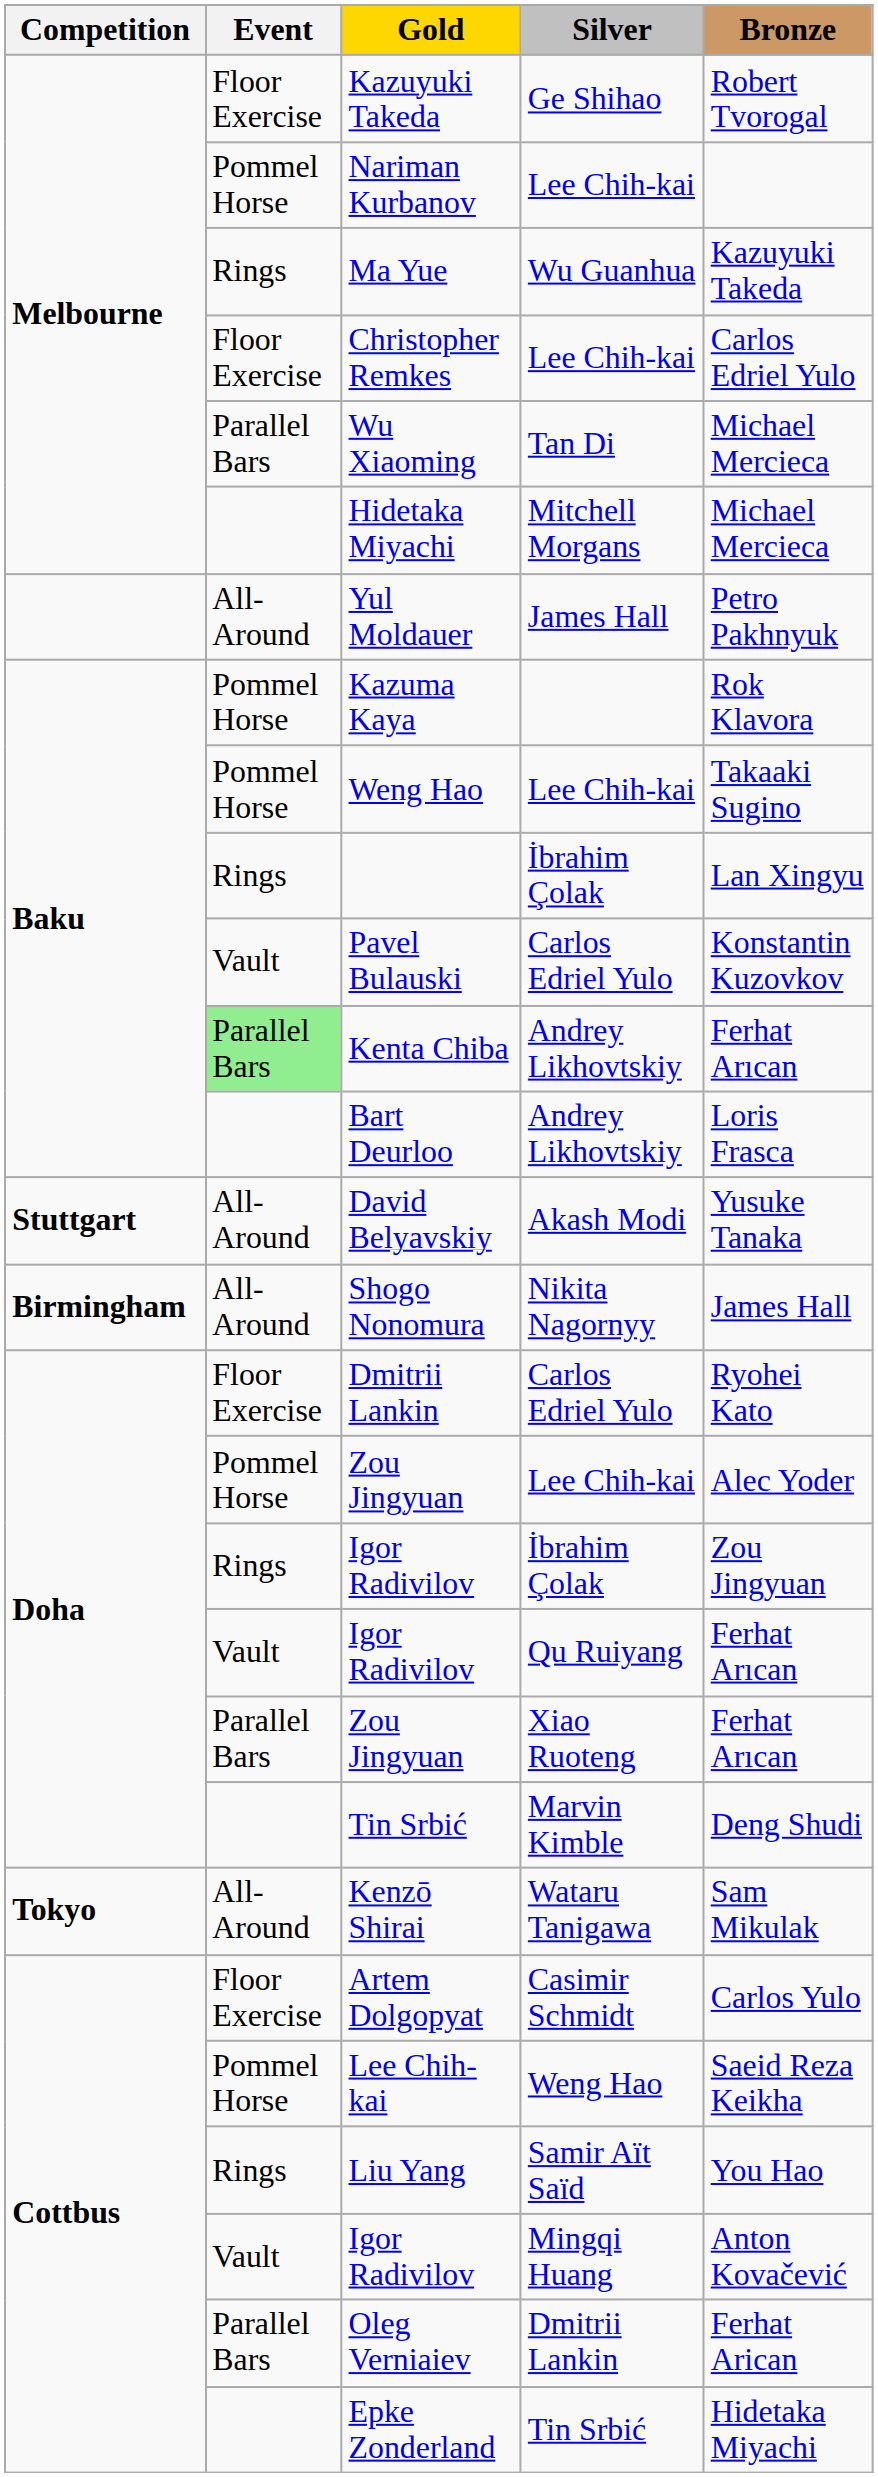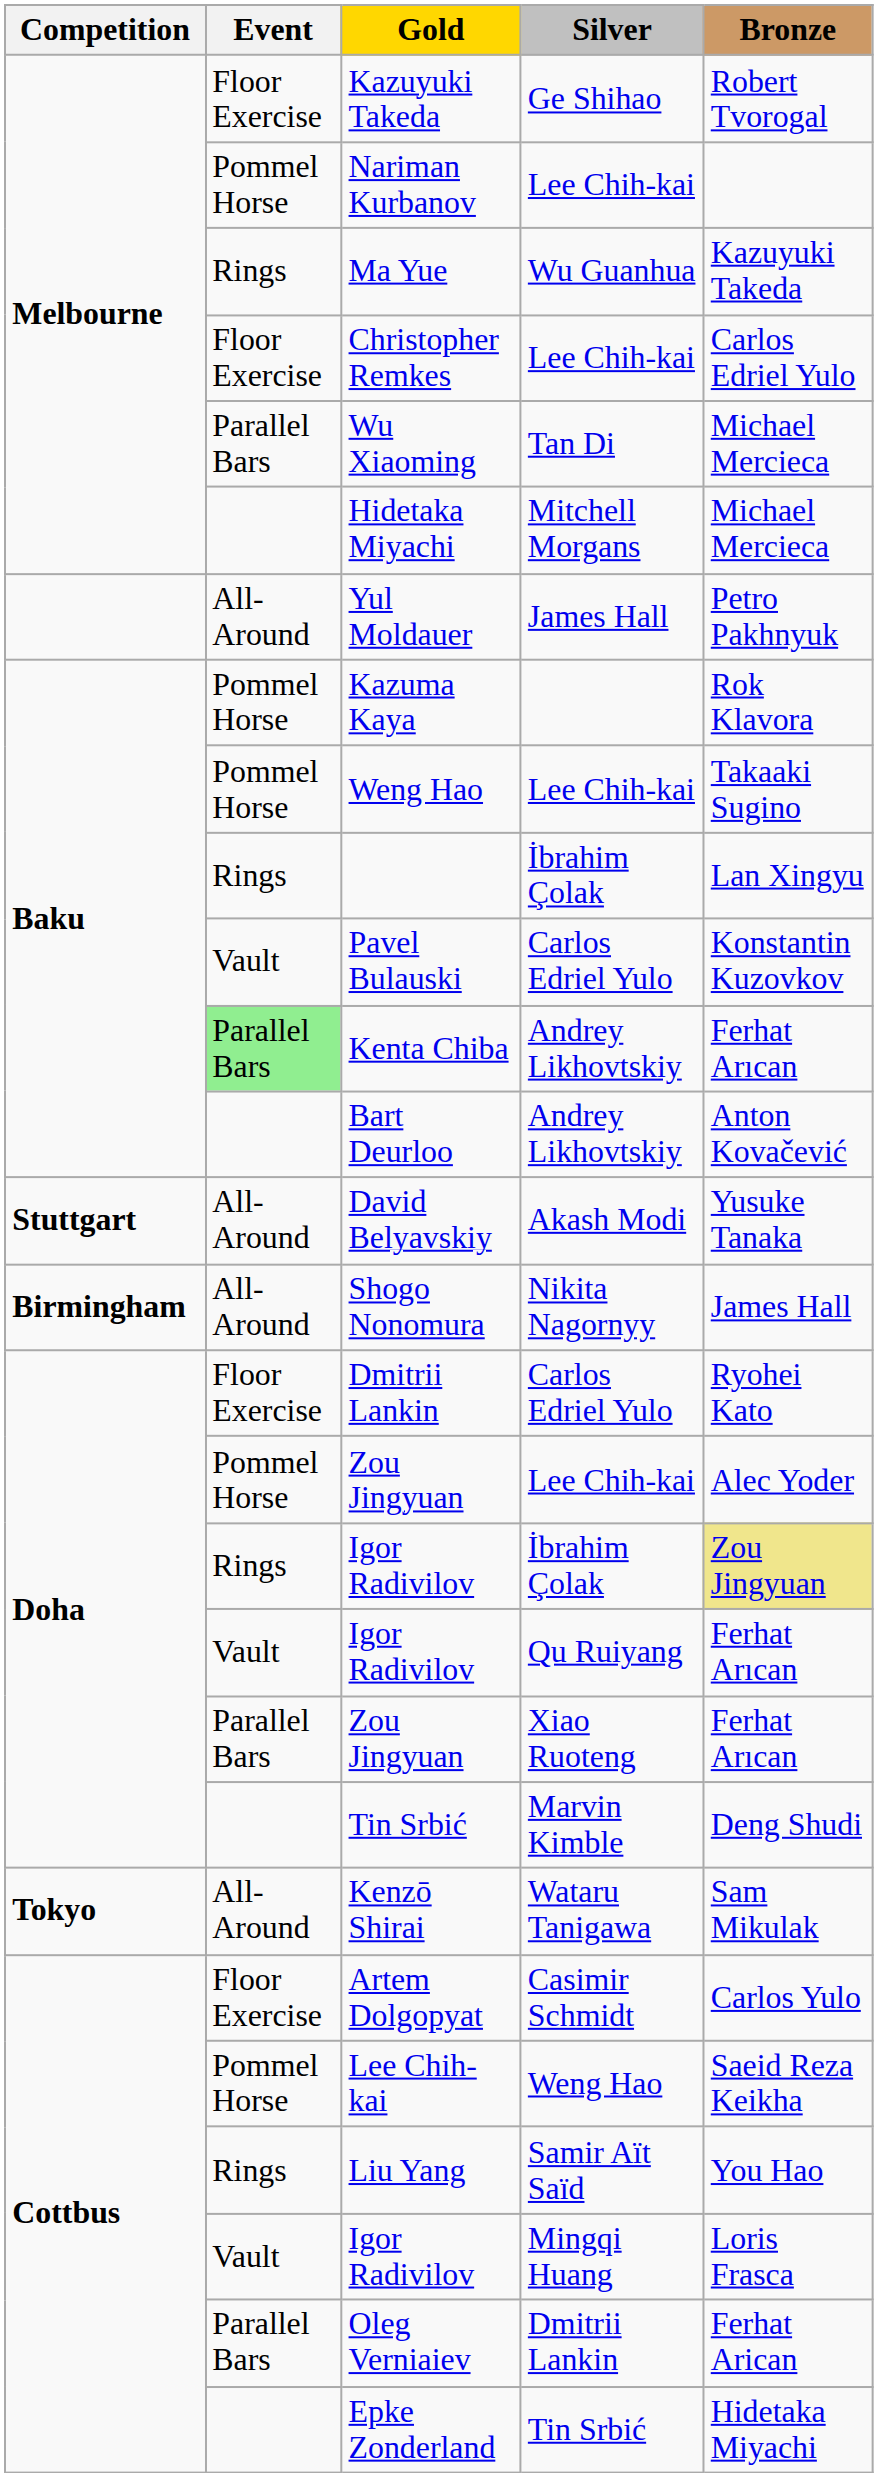 <table class="wikitable" style="width:70%;">
 <tr>
 <th style="text-align:center; width:5%;">Competition</th>
 <th style="text-align:center; width:5%;">Event</th>
 <td style="text-align:center; width:6%; background:gold;"><strong>Gold</strong></td>
 <td style="text-align:center; width:6%; background:silver;"><strong>Silver</strong></td>
 <td style="text-align:center; width:6%; background:#c96;"><strong>Bronze</strong></td>
 </tr>
 <tr>
 <td rowspan="6"><strong>Melbourne</strong></td>
 <td>Floor Exercise</td>
 <td> <a href='#'>Kazuyuki Takeda</a></td>
 <td> <a href='#'>Ge Shihao</a></td>
 <td> <a href='#'>Robert Tvorogal</a></td>
 </tr>
 <tr>
 <td>Pommel Horse</td>
 <td> <a href='#'>Nariman Kurbanov</a></td>
 <td> <a href='#'>Lee Chih-kai</a></td>
 <td></td>
 </tr>
 <tr>
 <td>Rings</td>
 <td> <a href='#'>Ma Yue</a></td>
 <td> <a href='#'>Wu Guanhua</a></td>
 <td> <a href='#'>Kazuyuki Takeda</a></td>
 </tr>
 <tr>
 <td>Floor Exercise</td>
 <td> <a href='#'>Christopher Remkes</a></td>
 <td> <a href='#'>Lee Chih-kai</a></td>
 <td> <a href='#'>Carlos Edriel Yulo</a></td>
 </tr>
 <tr>
 <td>Parallel Bars</td>
 <td> <a href='#'>Wu Xiaoming</a></td>
 <td> <a href='#'>Tan Di</a></td>
 <td> <a href='#'>Michael Mercieca</a></td>
 </tr>
 <tr>
 <td></td>
 <td> <a href='#'>Hidetaka Miyachi</a></td>
 <td> <a href='#'>Mitchell Morgans</a></td>
 <td> <a href='#'>Michael Mercieca</a></td>
 </tr>
 <tr>
 <td></td>
 <td>All-Around</td>
 <td> <a href='#'>Yul Moldauer</a></td>
 <td> <a href='#'>James Hall</a></td>
 <td> <a href='#'>Petro Pakhnyuk</a></td>
 </tr>
 <tr>
 <td rowspan="6"><strong>Baku</strong></td>
 <td>Pommel Horse</td>
 <td> <a href='#'>Kazuma Kaya</a></td>
 <td></td>
 <td> <a href='#'>Rok Klavora</a></td>
 </tr>
 <tr>
 <td>Pommel Horse</td>
 <td> <a href='#'>Weng Hao</a></td>
 <td> <a href='#'>Lee Chih-kai</a></td>
 <td> <a href='#'>Takaaki Sugino</a></td>
 </tr>
 <tr>
 <td>Rings</td>
 <td></td>
 <td> <a href='#'>İbrahim Çolak</a></td>
 <td> <a href='#'>Lan Xingyu</a></td>
 </tr>
 <tr>
 <td>Vault</td>
 <td> <a href='#'>Pavel Bulauski</a></td>
 <td> <a href='#'>Carlos Edriel Yulo</a></td>
 <td> <a href='#'>Konstantin Kuzovkov</a></td>
 </tr>
 <tr>
 <td style="background: lightgreen;">Parallel Bars</td>
 <td> <a href='#'>Kenta Chiba</a></td>
 <td> <a href='#'>Andrey Likhovtskiy</a></td>
 <td> <a href='#'>Ferhat Arıcan</a></td>
 </tr>
 <tr>
 <td></td>
 <td> <a href='#'>Bart Deurloo</a></td>
 <td> <a href='#'>Andrey Likhovtskiy</a></td>
-<td> <a href='#'>Loris Frasca</a></td>
+<td> <a href='#'>Anton Kovačević</a></td>
 </tr>
 <tr>
 <td><strong>Stuttgart</strong></td>
 <td>All-Around</td>
 <td> <a href='#'>David Belyavskiy</a></td>
 <td> <a href='#'>Akash Modi</a></td>
 <td> <a href='#'>Yusuke Tanaka</a></td>
 </tr>
 <tr>
 <td><strong>Birmingham</strong></td>
 <td>All-Around</td>
 <td> <a href='#'>Shogo Nonomura</a></td>
 <td> <a href='#'>Nikita Nagornyy</a></td>
 <td> <a href='#'>James Hall</a></td>
 </tr>
 <tr>
 <td rowspan="6"><strong>Doha</strong></td>
 <td>Floor Exercise</td>
 <td> <a href='#'>Dmitrii Lankin</a></td>
 <td> <a href='#'>Carlos Edriel Yulo</a></td>
 <td> <a href='#'>Ryohei Kato</a></td>
 </tr>
 <tr>
 <td>Pommel Horse</td>
 <td> <a href='#'>Zou Jingyuan</a></td>
 <td> <a href='#'>Lee Chih-kai</a></td>
 <td> <a href='#'>Alec Yoder</a></td>
 </tr>
 <tr>
 <td>Rings</td>
 <td> <a href='#'>Igor Radivilov</a></td>
 <td> <a href='#'>İbrahim Çolak</a></td>
-<td> <a href='#'>Zou Jingyuan</a></td>
+<td style="background: khaki;"> <a href='#'>Zou Jingyuan</a></td>
 </tr>
 <tr>
 <td>Vault</td>
 <td> <a href='#'>Igor Radivilov</a></td>
 <td> <a href='#'>Qu Ruiyang</a></td>
 <td> <a href='#'>Ferhat Arıcan</a></td>
 </tr>
 <tr>
 <td>Parallel Bars</td>
 <td> <a href='#'>Zou Jingyuan</a></td>
 <td> <a href='#'>Xiao Ruoteng</a></td>
 <td> <a href='#'>Ferhat Arıcan</a></td>
 </tr>
 <tr>
 <td></td>
 <td> <a href='#'>Tin Srbić</a></td>
 <td> <a href='#'>Marvin Kimble</a></td>
 <td> <a href='#'>Deng Shudi</a></td>
 </tr>
 <tr>
 <td><strong>Tokyo</strong></td>
 <td>All-Around</td>
 <td> <a href='#'>Kenzō Shirai</a></td>
 <td> <a href='#'>Wataru Tanigawa</a></td>
 <td> <a href='#'>Sam Mikulak</a></td>
 </tr>
 <tr>
 <td rowspan="6"><strong>Cottbus</strong></td>
 <td>Floor Exercise</td>
 <td> <a href='#'>Artem Dolgopyat</a></td>
 <td> <a href='#'>Casimir Schmidt</a></td>
 <td> <a href='#'>Carlos Yulo</a></td>
 </tr>
 <tr>
 <td>Pommel Horse</td>
 <td> <a href='#'>Lee Chih-kai</a></td>
 <td> <a href='#'>Weng Hao</a></td>
 <td> <a href='#'>Saeid Reza Keikha</a></td>
 </tr>
 <tr>
 <td>Rings</td>
 <td> <a href='#'>Liu Yang</a></td>
 <td> <a href='#'>Samir Aït Saïd</a></td>
 <td> <a href='#'>You Hao</a></td>
 </tr>
 <tr>
 <td>Vault</td>
 <td> <a href='#'>Igor Radivilov</a></td>
 <td> <a href='#'>Mingqi Huang</a></td>
-<td> <a href='#'>Anton Kovačević</a></td>
+<td> <a href='#'>Loris Frasca</a></td>
 </tr>
 <tr>
 <td>Parallel Bars</td>
 <td> <a href='#'>Oleg Verniaiev</a></td>
 <td> <a href='#'>Dmitrii Lankin</a></td>
 <td> <a href='#'>Ferhat Arican</a></td>
 </tr>
 <tr>
 <td></td>
 <td> <a href='#'>Epke Zonderland</a></td>
 <td> <a href='#'>Tin Srbić</a></td>
 <td> <a href='#'>Hidetaka Miyachi</a></td>
 </tr>
 </table>
